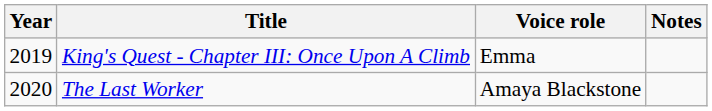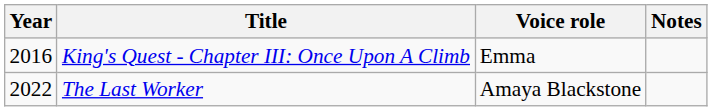 <table class="wikitable sortable">
 <tr>
 <th>Year</th>
 <th>Title</th>
 <th>Voice role</th>
 <th>Notes</th>
 </tr>
 <tr>
-<td>2019</td>
+<td>2016</td>
 <td><em><a href='#'>King's Quest - Chapter III: Once Upon A Climb</a></em></td>
 <td>Emma</td>
 <td></td>
 </tr>
 <tr>
-<td>2020</td>
+<td>2022</td>
 <td><em><a href='#'>The Last Worker</a></em></td>
 <td>Amaya Blackstone</td>
 <td></td>
 </tr>
 </table>
